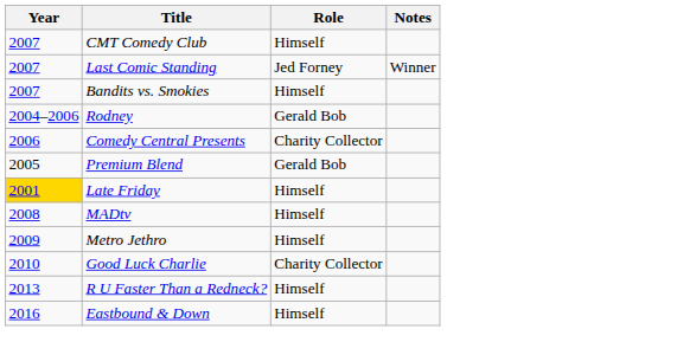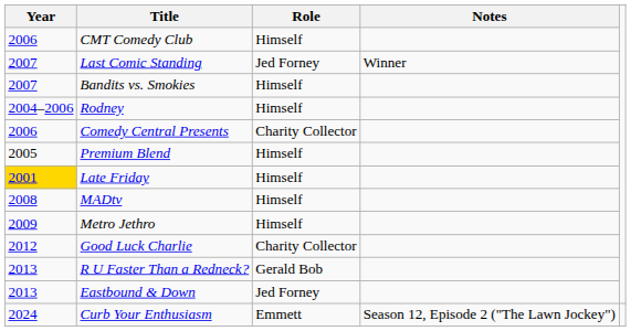 <table class="wikitable">
 <tr>
 <th>Year</th>
 <th>Title</th>
 <th>Role</th>
 <th>Notes</th>
 </tr>
 <tr>
-<td><a href='#'>2007</a></td>
+<td><a href='#'>2006</a></td>
 <td><em>CMT Comedy Club</em></td>
 <td>Himself</td>
 <td></td>
 </tr>
 <tr>
 <td><a href='#'>2007</a></td>
 <td><em><a href='#'>Last Comic Standing</a></em></td>
 <td>Jed Forney</td>
 <td>Winner</td>
 </tr>
 <tr>
 <td><a href='#'>2007</a></td>
 <td><em>Bandits vs. Smokies</em></td>
 <td>Himself</td>
 <td></td>
 </tr>
 <tr>
 <td><a href='#'>2004</a>–<a href='#'>2006</a></td>
 <td><em><a href='#'>Rodney</a></em></td>
-<td>Gerald Bob</td>
+<td>Himself</td>
 <td></td>
 </tr>
 <tr>
 <td><a href='#'>2006</a></td>
 <td><em><a href='#'>Comedy Central Presents</a></em></td>
 <td>Charity Collector</td>
 <td></td>
 </tr>
 <tr>
 <td>2005</td>
 <td><em><a href='#'>Premium Blend</a></em></td>
-<td>Gerald Bob</td>
+<td>Himself</td>
 <td></td>
 </tr>
 <tr>
 <td style="background: gold;"><a href='#'>2001</a></td>
 <td><em><a href='#'>Late Friday</a></em></td>
 <td>Himself</td>
 <td></td>
 </tr>
 <tr>
 <td><a href='#'>2008</a></td>
 <td><em><a href='#'>MADtv</a></em></td>
 <td>Himself</td>
 <td></td>
 </tr>
 <tr>
 <td><a href='#'>2009</a></td>
 <td><em>Metro Jethro</em></td>
 <td>Himself</td>
 <td></td>
 </tr>
 <tr>
-<td><a href='#'>2010</a></td>
+<td><a href='#'>2012</a></td>
 <td><em><a href='#'>Good Luck Charlie</a></em></td>
 <td>Charity Collector</td>
 <td></td>
 </tr>
 <tr>
 <td><a href='#'>2013</a></td>
 <td><em><a href='#'>R U Faster Than a Redneck?</a></em></td>
-<td>Himself</td>
+<td>Gerald Bob</td>
 <td></td>
 </tr>
 <tr>
-<td><a href='#'>2016</a></td>
+<td><a href='#'>2013</a></td>
 <td><em><a href='#'>Eastbound & Down</a></em></td>
-<td>Himself</td>
+<td>Jed Forney</td>
+<td></td>
+</tr>
+<tr>
+<td><a href='#'>2024</a></td>
+<td><em><a href='#'>Curb Your Enthusiasm</a></em></td>
+<td>Emmett</td>
+<td>Season 12, Episode 2 ("The Lawn Jockey")</td>
 <td></td>
 </tr>
 </table>
